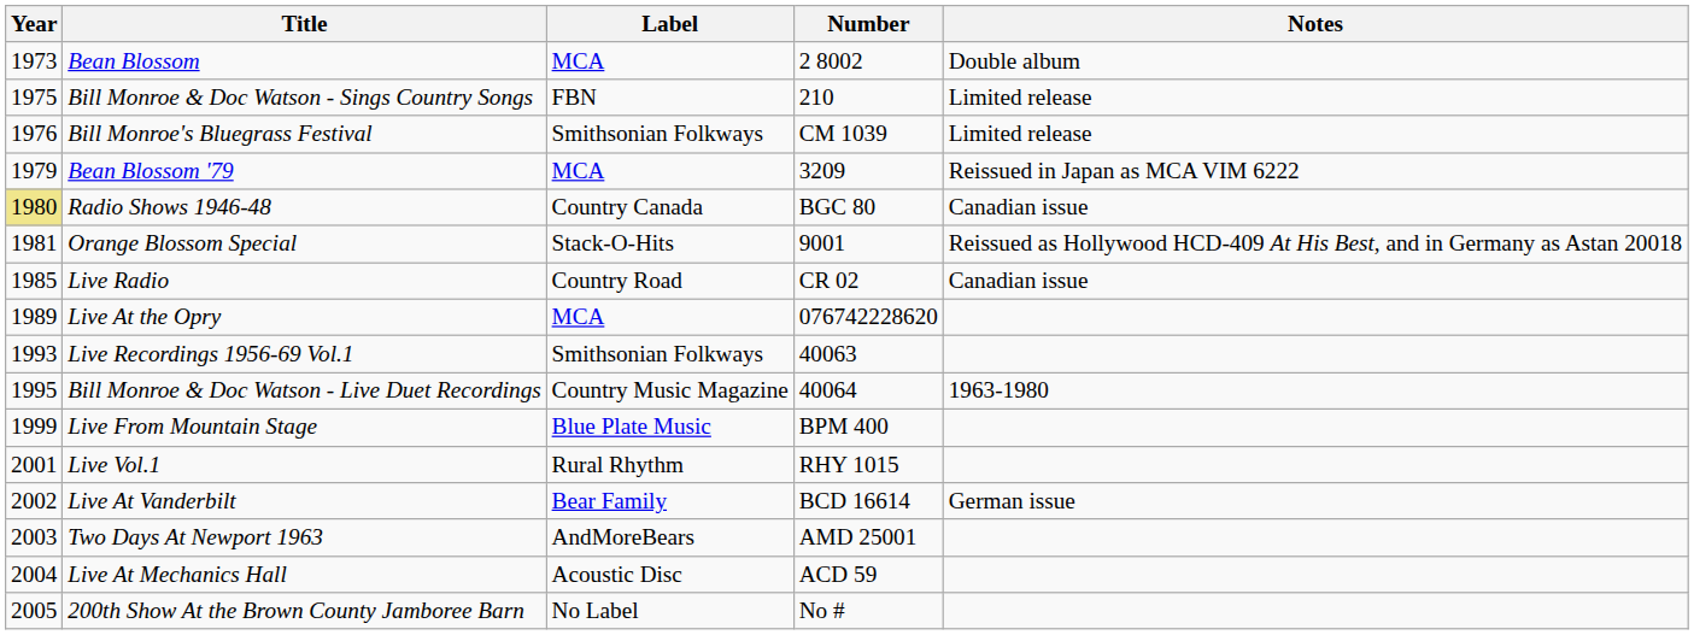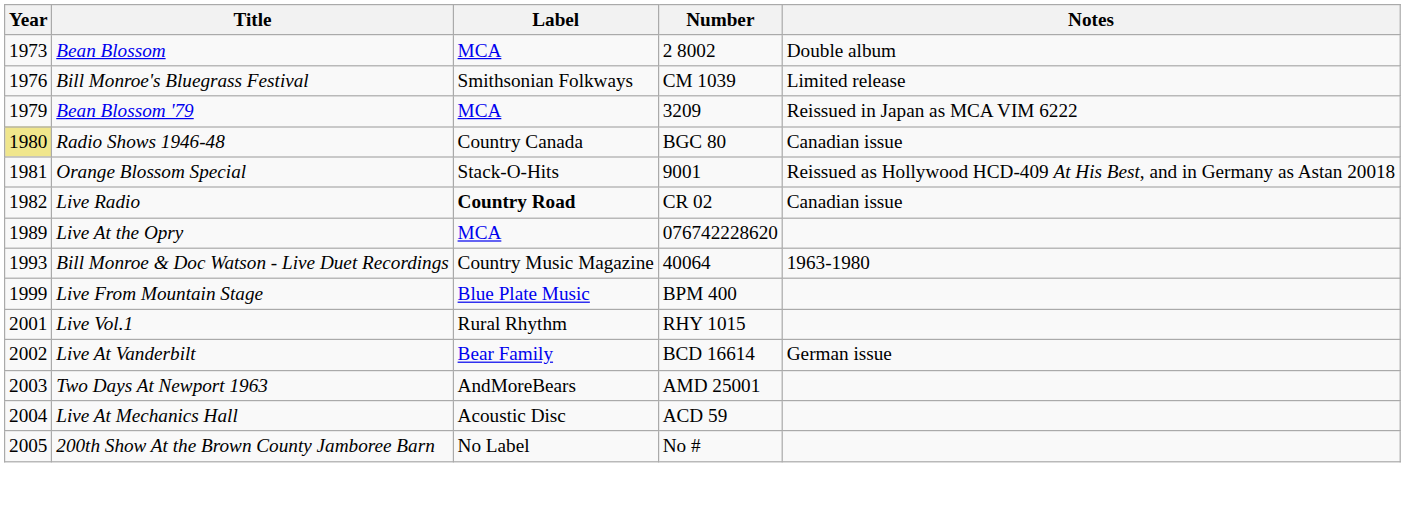 <table class="wikitable">
 <tr>
 <th>Year</th>
 <th>Title</th>
 <th>Label</th>
 <th>Number</th>
 <th>Notes</th>
 </tr>
 <tr>
 <td>1973</td>
 <td><em><a href='#'>Bean Blossom</a></em></td>
 <td><a href='#'>MCA</a></td>
 <td>2 8002</td>
 <td>Double album</td>
-</tr>
-<tr>
-<td>1975</td>
-<td><em>Bill Monroe & Doc Watson - Sings Country Songs</em></td>
-<td>FBN</td>
-<td>210</td>
-<td>Limited release</td>
 </tr>
 <tr>
 <td>1976</td>
 <td><em>Bill Monroe's Bluegrass Festival</em></td>
 <td>Smithsonian Folkways</td>
 <td>CM 1039</td>
 <td>Limited release</td>
 </tr>
 <tr>
 <td>1979</td>
 <td><em><a href='#'>Bean Blossom '79</a></em></td>
 <td><a href='#'>MCA</a></td>
 <td>3209</td>
 <td>Reissued in Japan as MCA VIM 6222</td>
 </tr>
 <tr>
 <td style="background: khaki;">1980</td>
 <td><em>Radio Shows 1946-48</em></td>
 <td>Country Canada</td>
 <td>BGC 80</td>
 <td>Canadian issue</td>
 </tr>
 <tr>
 <td>1981</td>
 <td><em>Orange Blossom Special</em></td>
 <td>Stack-O-Hits</td>
 <td>9001</td>
 <td>Reissued as Hollywood HCD-409 <em>At His Best</em>, and in Germany as Astan 20018</td>
 </tr>
 <tr>
-<td>1985</td>
+<td>1982</td>
 <td><em>Live Radio</em></td>
-<td>Country Road</td>
+<td><strong>Country Road</strong></td>
 <td>CR 02</td>
 <td>Canadian issue</td>
 </tr>
 <tr>
 <td>1989</td>
 <td><em>Live At the Opry</em></td>
 <td><a href='#'>MCA</a></td>
 <td>076742228620</td>
 <td></td>
 </tr>
 <tr>
 <td>1993</td>
-<td><em>Live Recordings 1956-69 Vol.1</em></td>
-<td>Smithsonian Folkways</td>
-<td>40063</td>
-<td></td>
-</tr>
-<tr>
-<td>1995</td>
 <td><em>Bill Monroe & Doc Watson - Live Duet Recordings</em></td>
 <td>Country Music Magazine</td>
 <td>40064</td>
 <td>1963-1980</td>
 </tr>
 <tr>
 <td>1999</td>
 <td><em>Live From Mountain Stage</em></td>
 <td><a href='#'>Blue Plate Music</a></td>
 <td>BPM 400</td>
 <td></td>
 </tr>
 <tr>
 <td>2001</td>
 <td><em>Live Vol.1</em></td>
 <td>Rural Rhythm</td>
 <td>RHY 1015</td>
 <td></td>
 </tr>
 <tr>
 <td>2002</td>
 <td><em>Live At Vanderbilt</em></td>
 <td><a href='#'>Bear Family</a></td>
 <td>BCD 16614</td>
 <td>German issue</td>
 </tr>
 <tr>
 <td>2003</td>
 <td><em>Two Days At Newport 1963</em></td>
 <td>AndMoreBears</td>
 <td>AMD 25001</td>
 <td></td>
 </tr>
 <tr>
 <td>2004</td>
 <td><em>Live At Mechanics Hall</em></td>
 <td>Acoustic Disc</td>
 <td>ACD 59</td>
 <td></td>
 </tr>
 <tr>
 <td>2005</td>
 <td><em>200th Show At the Brown County Jamboree Barn</em></td>
 <td>No Label</td>
 <td>No #</td>
 <td></td>
 </tr>
 </table>
